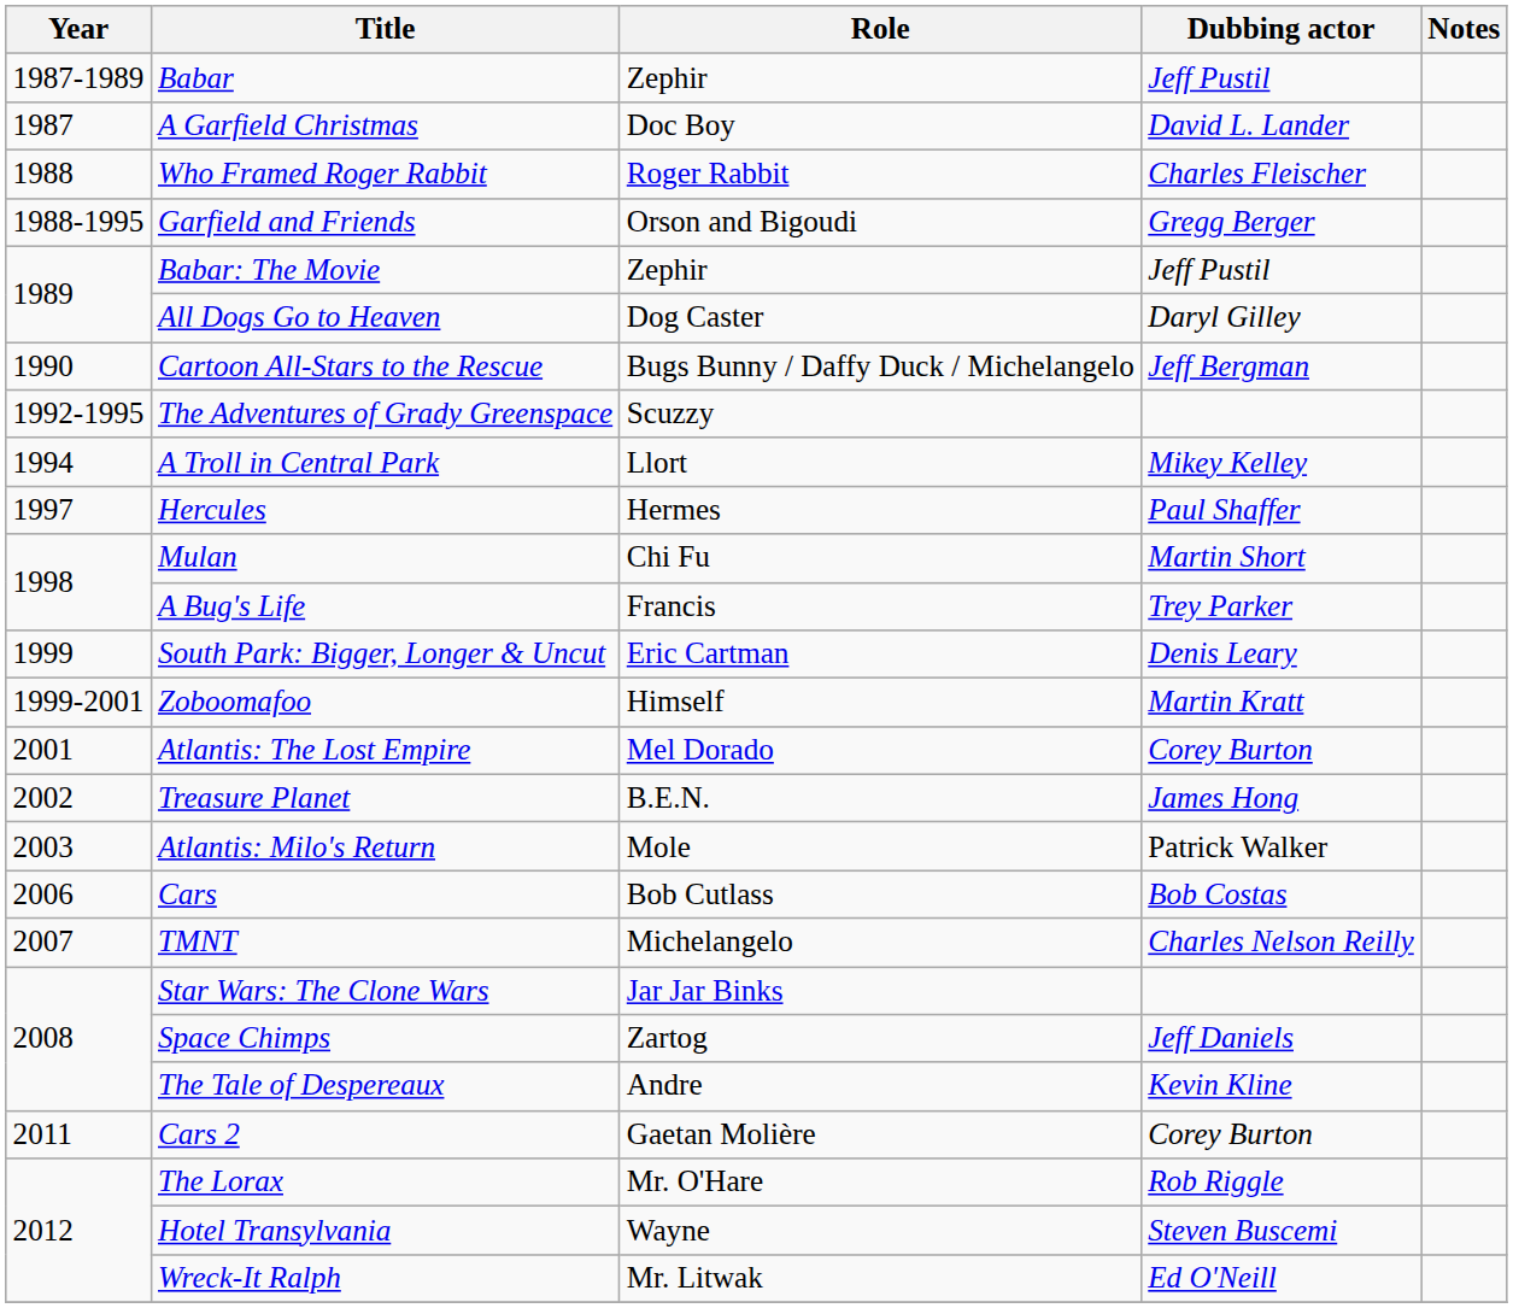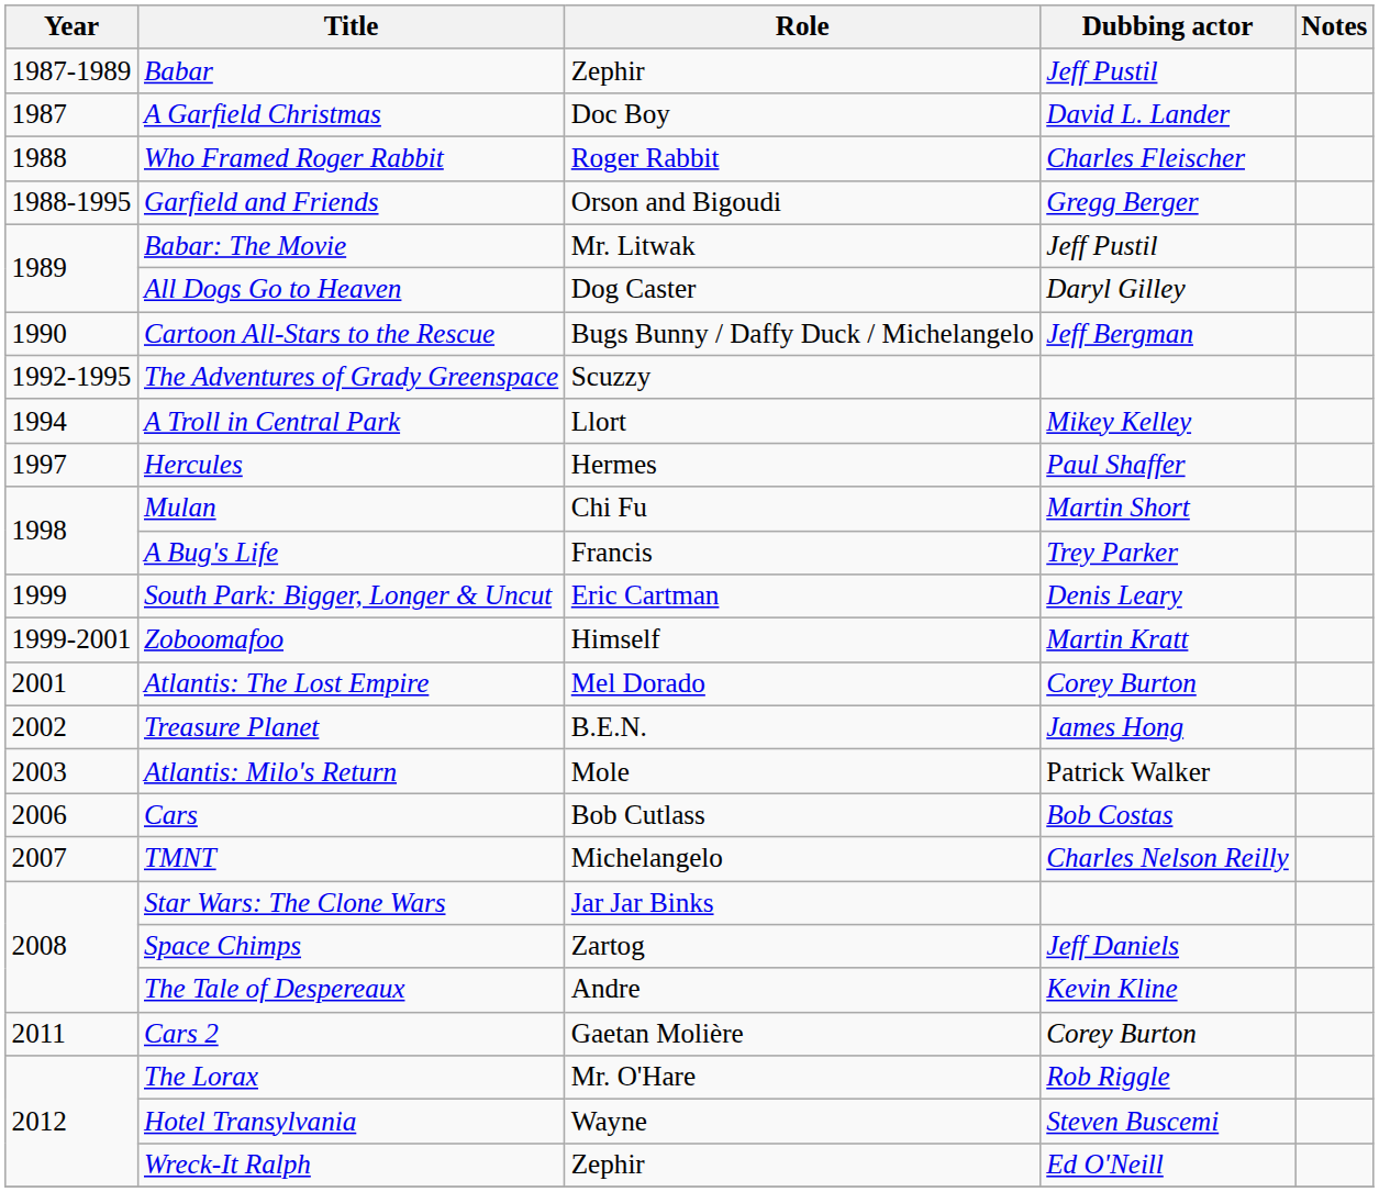 <table class="wikitable sortable">
 <tr>
 <th>Year</th>
 <th>Title</th>
 <th>Role</th>
 <th>Dubbing actor</th>
 <th class="unsortable">Notes</th>
 </tr>
 <tr>
 <td>1987-1989</td>
 <td><em><a href='#'>Babar</a></em></td>
 <td>Zephir</td>
 <td><em><a href='#'>Jeff Pustil</a></em></td>
 <td></td>
 </tr>
 <tr>
 <td>1987</td>
 <td data-sort-value="Garfield Christmas, A"><em><a href='#'>A Garfield Christmas</a></em></td>
 <td>Doc Boy</td>
 <td><em><a href='#'>David L. Lander</a></em></td>
 <td></td>
 </tr>
 <tr>
 <td>1988</td>
 <td><em><a href='#'>Who Framed Roger Rabbit</a></em></td>
 <td><a href='#'>Roger Rabbit</a></td>
 <td><em><a href='#'>Charles Fleischer</a></em></td>
 <td></td>
 </tr>
 <tr>
 <td>1988-1995</td>
 <td><em><a href='#'>Garfield and Friends</a></em></td>
 <td>Orson and Bigoudi</td>
 <td><em><a href='#'>Gregg Berger</a></em></td>
 <td></td>
 </tr>
 <tr>
 <td rowspan=2>1989</td>
 <td><em><a href='#'>Babar: The Movie</a></em></td>
-<td>Zephir</td>
+<td>Mr. Litwak</td>
 <td><em>Jeff Pustil</em></td>
 <td></td>
 </tr>
 <tr>
 <td><em><a href='#'>All Dogs Go to Heaven</a></em></td>
 <td>Dog Caster</td>
 <td><em>Daryl Gilley</em></td>
 <td></td>
 </tr>
 <tr>
 <td>1990</td>
 <td><em><a href='#'>Cartoon All-Stars to the Rescue</a></em></td>
 <td>Bugs Bunny / Daffy Duck / Michelangelo</td>
 <td><em><a href='#'>Jeff Bergman</a></em></td>
 <td></td>
 </tr>
 <tr>
 <td>1992-1995</td>
 <td data-sort-value="Adventures of Grady Greenspace, The"><em><a href='#'>The Adventures of Grady Greenspace</a></em></td>
 <td>Scuzzy</td>
 <td></td>
 <td></td>
 </tr>
 <tr>
 <td>1994</td>
 <td data-sort-value="Troll in Central Park, A"><em><a href='#'>A Troll in Central Park</a></em></td>
 <td>Llort</td>
 <td><em><a href='#'>Mikey Kelley</a></em></td>
 <td></td>
 </tr>
 <tr>
 <td>1997</td>
 <td><em><a href='#'>Hercules</a></em></td>
 <td>Hermes</td>
 <td><em><a href='#'>Paul Shaffer</a></em></td>
 <td></td>
 </tr>
 <tr>
 <td rowspan=2>1998</td>
 <td><em><a href='#'>Mulan</a></em></td>
 <td>Chi Fu</td>
 <td><em><a href='#'>Martin Short</a></em></td>
 <td></td>
 </tr>
 <tr>
 <td data-sort-value="Bug's Life, A"><em><a href='#'>A Bug's Life</a></em></td>
 <td>Francis</td>
 <td><em><a href='#'>Trey Parker</a></em></td>
 <td></td>
 </tr>
 <tr>
 <td>1999</td>
 <td><em><a href='#'>South Park: Bigger, Longer & Uncut</a></em></td>
 <td><a href='#'>Eric Cartman</a></td>
 <td><em><a href='#'>Denis Leary</a></em></td>
 <td></td>
 </tr>
 <tr>
 <td>1999-2001</td>
 <td><em><a href='#'>Zoboomafoo</a></em></td>
 <td>Himself</td>
 <td><em><a href='#'>Martin Kratt</a></em></td>
 <td></td>
 </tr>
 <tr>
 <td>2001</td>
 <td><em><a href='#'>Atlantis: The Lost Empire</a></em></td>
 <td><a href='#'>Mel Dorado</a></td>
 <td><em><a href='#'>Corey Burton</a></em></td>
 <td></td>
 </tr>
 <tr>
 <td>2002</td>
 <td><em><a href='#'>Treasure Planet</a></em></td>
 <td>B.E.N.</td>
 <td><em><a href='#'>James Hong</a></em></td>
 <td></td>
 </tr>
 <tr>
 <td>2003</td>
 <td><em><a href='#'>Atlantis: Milo's Return</a></em></td>
 <td>Mole</td>
 <td>Patrick Walker</td>
 <td></td>
 </tr>
 <tr>
 <td>2006</td>
 <td><em><a href='#'>Cars</a></em></td>
 <td>Bob Cutlass</td>
 <td><em><a href='#'>Bob Costas</a></em></td>
 <td></td>
 </tr>
 <tr>
 <td>2007</td>
 <td><em><a href='#'>TMNT</a></em></td>
 <td>Michelangelo</td>
 <td><em><a href='#'>Charles Nelson Reilly</a></em></td>
 <td></td>
 </tr>
 <tr>
 <td rowspan=3>2008</td>
 <td><em><a href='#'>Star Wars: The Clone Wars</a></em></td>
 <td><a href='#'>Jar Jar Binks</a></td>
 <td></td>
 <td></td>
 </tr>
 <tr>
 <td><em><a href='#'>Space Chimps</a></em></td>
 <td>Zartog</td>
 <td><em><a href='#'>Jeff Daniels</a></em></td>
 <td></td>
 </tr>
 <tr>
 <td data-sort-value="Tale of Despereaux, The"><em><a href='#'>The Tale of Despereaux</a></em></td>
 <td>Andre</td>
 <td><em><a href='#'>Kevin Kline</a></em></td>
 <td></td>
 </tr>
 <tr>
 <td>2011</td>
 <td><em><a href='#'>Cars 2</a></em></td>
 <td>Gaetan Molière</td>
 <td><em>Corey Burton</em></td>
 <td></td>
 </tr>
 <tr>
 <td rowspan=3>2012</td>
 <td data-sort-value="Lorax, The"><em><a href='#'>The Lorax</a></em></td>
 <td>Mr. O'Hare</td>
 <td><em><a href='#'>Rob Riggle</a></em></td>
 <td></td>
 </tr>
 <tr>
 <td><em><a href='#'>Hotel Transylvania</a></em></td>
 <td>Wayne</td>
 <td><em><a href='#'>Steven Buscemi</a></em></td>
 <td></td>
 </tr>
 <tr>
 <td><em><a href='#'>Wreck-It Ralph</a></em></td>
-<td>Mr. Litwak</td>
+<td>Zephir</td>
 <td><em><a href='#'>Ed O'Neill</a></em></td>
 <td></td>
 </tr>
 <tr>
 </tr>
 </table>
